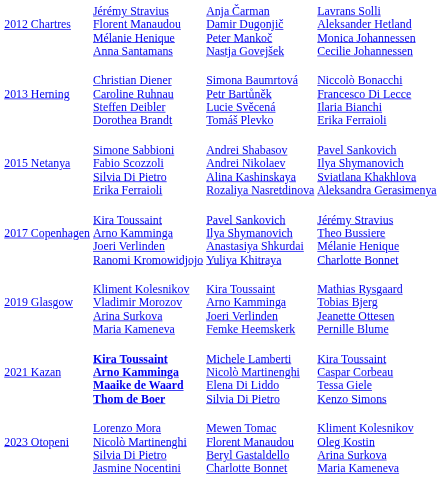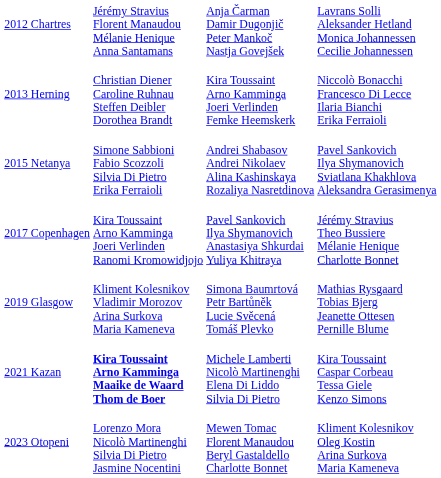 <table>
 <tr>
 <td><a href='#'>2012 Chartres</a></td>
 <td><br><a href='#'>Jérémy Stravius</a><br><a href='#'>Florent Manaudou</a><br><a href='#'>Mélanie Henique</a><br><a href='#'>Anna Santamans</a></td>
 <td><br><a href='#'>Anja Čarman</a><br><a href='#'>Damir Dugonjič</a><br><a href='#'>Peter Mankoč</a><br><a href='#'>Nastja Govejšek</a></td>
 <td><br><a href='#'>Lavrans Solli</a><br><a href='#'>Aleksander Hetland</a><br><a href='#'>Monica Johannessen</a><br><a href='#'>Cecilie Johannessen</a></td>
 </tr>
 <tr>
 <td><a href='#'>2013 Herning</a></td>
 <td><br><a href='#'>Christian Diener</a><br><a href='#'>Caroline Ruhnau</a><br><a href='#'>Steffen Deibler</a><br><a href='#'>Dorothea Brandt</a></td>
-<td><br><a href='#'>Simona Baumrtová</a><br><a href='#'>Petr Bartůněk</a><br><a href='#'>Lucie Svěcená</a><br><a href='#'>Tomáš Plevko</a></td>
+<td><br><a href='#'>Kira Toussaint</a><br><a href='#'>Arno Kamminga</a><br><a href='#'>Joeri Verlinden</a><br><a href='#'>Femke Heemskerk</a></td>
 <td><br><a href='#'>Niccolò Bonacchi</a><br><a href='#'>Francesco Di Lecce</a><br><a href='#'>Ilaria Bianchi</a><br><a href='#'>Erika Ferraioli</a></td>
 </tr>
 <tr>
 <td><a href='#'>2015 Netanya</a></td>
 <td><br><a href='#'>Simone Sabbioni</a><br><a href='#'>Fabio Scozzoli</a><br><a href='#'>Silvia Di Pietro</a><br><a href='#'>Erika Ferraioli</a></td>
 <td><br><a href='#'>Andrei Shabasov</a><br><a href='#'>Andrei Nikolaev</a><br><a href='#'>Alina Kashinskaya</a><br><a href='#'>Rozaliya Nasretdinova</a></td>
 <td><br><a href='#'>Pavel Sankovich</a><br><a href='#'>Ilya Shymanovich</a><br><a href='#'>Sviatlana Khakhlova</a><br><a href='#'>Aleksandra Gerasimenya</a></td>
 </tr>
 <tr>
 <td><a href='#'>2017 Copenhagen</a></td>
 <td><br><a href='#'>Kira Toussaint</a><br><a href='#'>Arno Kamminga</a><br><a href='#'>Joeri Verlinden</a><br><a href='#'>Ranomi Kromowidjojo</a></td>
 <td><br><a href='#'>Pavel Sankovich</a><br><a href='#'>Ilya Shymanovich</a><br><a href='#'>Anastasiya Shkurdai</a><br><a href='#'>Yuliya Khitraya</a></td>
 <td><br><a href='#'>Jérémy Stravius</a><br><a href='#'>Theo Bussiere</a><br><a href='#'>Mélanie Henique</a><br><a href='#'>Charlotte Bonnet</a></td>
 </tr>
 <tr>
 <td><a href='#'>2019 Glasgow</a></td>
 <td><br><a href='#'>Kliment Kolesnikov</a><br><a href='#'>Vladimir Morozov</a><br><a href='#'>Arina Surkova</a><br><a href='#'>Maria Kameneva</a></td>
-<td><br><a href='#'>Kira Toussaint</a><br><a href='#'>Arno Kamminga</a><br><a href='#'>Joeri Verlinden</a><br><a href='#'>Femke Heemskerk</a></td>
+<td><br><a href='#'>Simona Baumrtová</a><br><a href='#'>Petr Bartůněk</a><br><a href='#'>Lucie Svěcená</a><br><a href='#'>Tomáš Plevko</a></td>
 <td><br><a href='#'>Mathias Rysgaard</a><br><a href='#'>Tobias Bjerg</a><br><a href='#'>Jeanette Ottesen</a><br><a href='#'>Pernille Blume</a></td>
 </tr>
 <tr>
 <td><a href='#'>2021 Kazan</a></td>
 <td><strong><br><a href='#'>Kira Toussaint</a><br><a href='#'>Arno Kamminga</a><br><a href='#'>Maaike de Waard</a><br><a href='#'>Thom de Boer</a></strong></td>
 <td><br><a href='#'>Michele Lamberti</a><br><a href='#'>Nicolò Martinenghi</a><br><a href='#'>Elena Di Liddo</a><br><a href='#'>Silvia Di Pietro</a></td>
 <td><br><a href='#'>Kira Toussaint</a><br><a href='#'>Caspar Corbeau</a><br><a href='#'>Tessa Giele</a><br><a href='#'>Kenzo Simons</a></td>
 </tr>
 <tr>
 <td><a href='#'>2023 Otopeni</a></td>
 <td><br><a href='#'>Lorenzo Mora</a><br><a href='#'>Nicolò Martinenghi</a><br><a href='#'>Silvia Di Pietro</a><br><a href='#'>Jasmine Nocentini</a></td>
 <td><br><a href='#'>Mewen Tomac</a><br><a href='#'>Florent Manaudou</a><br><a href='#'>Beryl Gastaldello</a><br><a href='#'>Charlotte Bonnet</a></td>
 <td><br><a href='#'>Kliment Kolesnikov</a><br><a href='#'>Oleg Kostin</a><br><a href='#'>Arina Surkova</a><br><a href='#'>Maria Kameneva</a></td>
 </tr>
 </table>
